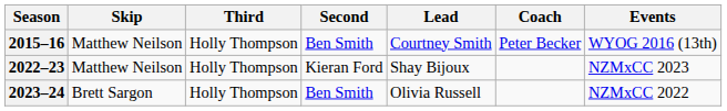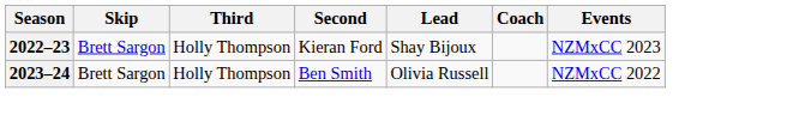 <table class="wikitable">
 <tr>
 <th scope="col">Season</th>
 <th scope="col">Skip</th>
 <th scope="col">Third</th>
 <th scope="col">Second</th>
 <th scope="col">Lead</th>
 <th scope="col">Coach</th>
 <th scope="col">Events</th>
 </tr>
 <tr>
-<th scope="row">2015–16</th>
-<td>Matthew Neilson</td>
-<td>Holly Thompson</td>
-<td><a href='#'>Ben Smith</a></td>
-<td><a href='#'>Courtney Smith</a></td>
-<td><a href='#'>Peter Becker</a></td>
-<td><a href='#'>WYOG 2016</a> (13th)</td>
-</tr>
-<tr>
 <th scope="row">2022–23</th>
-<td>Matthew Neilson</td>
+<td><a href='#'>Brett Sargon</a></td>
 <td>Holly Thompson</td>
 <td>Kieran Ford</td>
 <td>Shay Bijoux</td>
 <td></td>
 <td><a href='#'>NZMxCC</a> 2023 </td>
 </tr>
 <tr>
 <th scope="row">2023–24</th>
 <td>Brett Sargon</td>
 <td>Holly Thompson</td>
 <td><a href='#'>Ben Smith</a></td>
 <td>Olivia Russell</td>
 <td></td>
 <td><a href='#'>NZMxCC</a> 2022 </td>
 </tr>
 </table>
